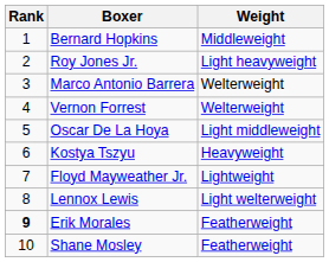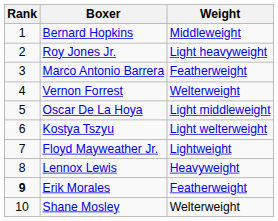 <table class="wikitable ">
 <tr>
 <th>Rank</th>
 <th>Boxer</th>
 <th>Weight</th>
 </tr>
 <tr>
 <td align=center>1</td>
 <td><a href='#'>Bernard Hopkins</a></td>
 <td><a href='#'>Middleweight</a></td>
 </tr>
 <tr>
 <td align=center>2</td>
 <td><a href='#'>Roy Jones Jr.</a></td>
 <td><a href='#'>Light heavyweight</a></td>
 </tr>
 <tr>
 <td align=center>3</td>
 <td><a href='#'>Marco Antonio Barrera</a></td>
-<td>Welterweight</td>
+<td><a href='#'>Featherweight</a></td>
 </tr>
 <tr>
 <td align=center>4</td>
 <td><a href='#'>Vernon Forrest</a></td>
 <td><a href='#'>Welterweight</a></td>
 </tr>
 <tr>
 <td align=center>5</td>
 <td><a href='#'>Oscar De La Hoya</a></td>
 <td><a href='#'>Light middleweight</a></td>
 </tr>
 <tr>
 <td align=center>6</td>
 <td><a href='#'>Kostya Tszyu</a></td>
-<td><a href='#'>Heavyweight</a></td>
+<td><a href='#'>Light welterweight</a></td>
 </tr>
 <tr>
 <td align=center>7</td>
 <td><a href='#'>Floyd Mayweather Jr.</a></td>
 <td><a href='#'>Lightweight</a></td>
 </tr>
 <tr>
 <td align=center>8</td>
 <td><a href='#'>Lennox Lewis</a></td>
-<td><a href='#'>Light welterweight</a></td>
+<td><a href='#'>Heavyweight</a></td>
 </tr>
 <tr>
 <td align=center><strong>9</strong></td>
 <td><a href='#'>Erik Morales</a></td>
 <td><a href='#'>Featherweight</a></td>
 </tr>
 <tr>
 <td align=center>10</td>
 <td><a href='#'>Shane Mosley</a></td>
-<td><a href='#'>Featherweight</a></td>
+<td>Welterweight</td>
 </tr>
 </table>
